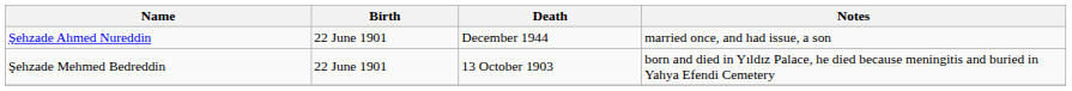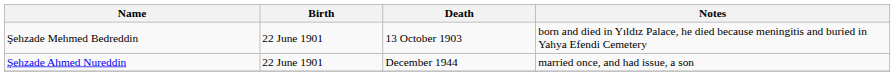 <table class="wikitable">
 <tr>
 <th>Name</th>
 <th>Birth</th>
 <th>Death</th>
 <th style="width:40%;">Notes</th>
 </tr>
 <tr>
+<td>Şehzade Mehmed Bedreddin</td>
+<td>22 June 1901</td>
+<td>13 October 1903</td>
+<td>born and died in Yıldız Palace, he died because meningitis and buried in Yahya Efendi Cemetery</td>
+</tr>
+<tr>
 <td><a href='#'> Şehzade Ahmed Nureddin</a></td>
 <td>22 June 1901</td>
 <td>December 1944</td>
 <td>married once, and had issue, a son</td>
 </tr>
 <tr>
-<td>Şehzade Mehmed Bedreddin</td>
-<td>22 June 1901</td>
-<td>13 October 1903</td>
-<td>born and died in Yıldız Palace, he died because meningitis and buried in Yahya Efendi Cemetery</td>
-</tr>
-<tr>
 </tr>
 </table>
